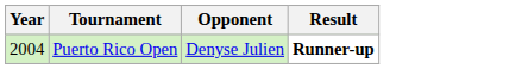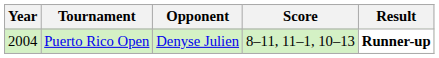 <table class="sortable wikitable" style="font-size: 90%;">
 <tr>
 <th>Year</th>
 <th>Tournament</th>
 <th>Opponent</th>
+<th>Score</th>
 <th>Result</th>
 </tr>
 <tr style="background:#D4F1C5">
 <td align="center">2004</td>
 <td align="left"><a href='#'>Puerto Rico Open</a></td>
 <td align="left"> <a href='#'>Denyse Julien</a></td>
+<td align="left">8–11, 11–1, 10–13</td>
 <td style="text-align:left; background:white"> <strong>Runner-up</strong></td>
 </tr>
 </table>
